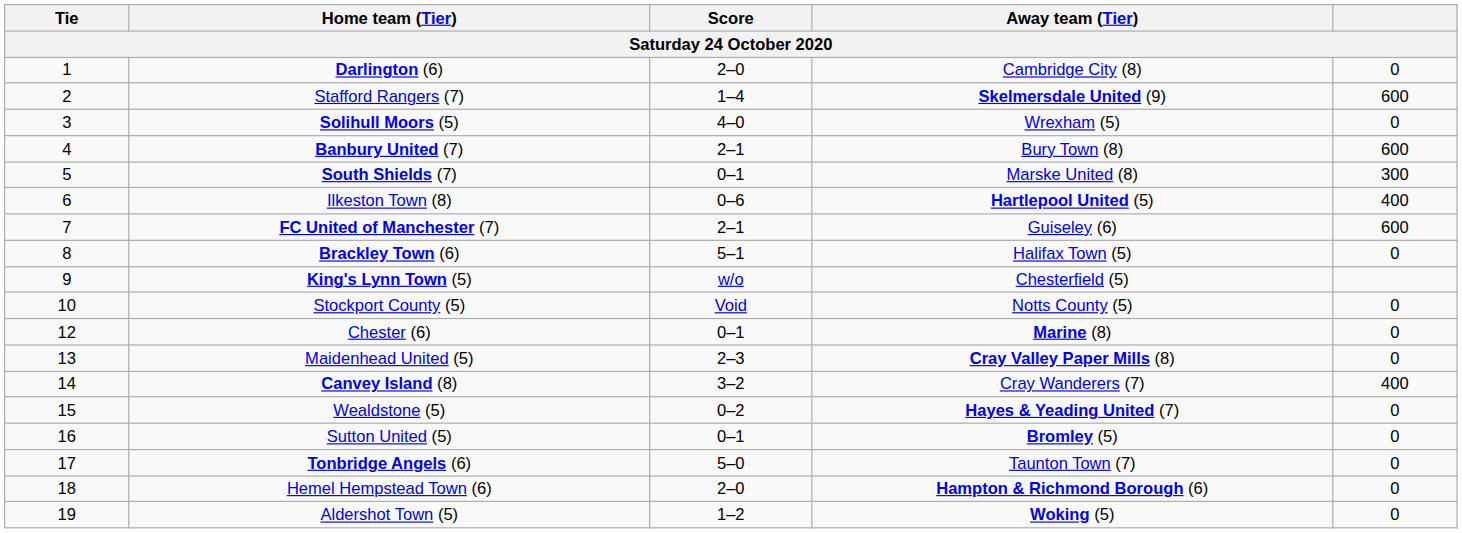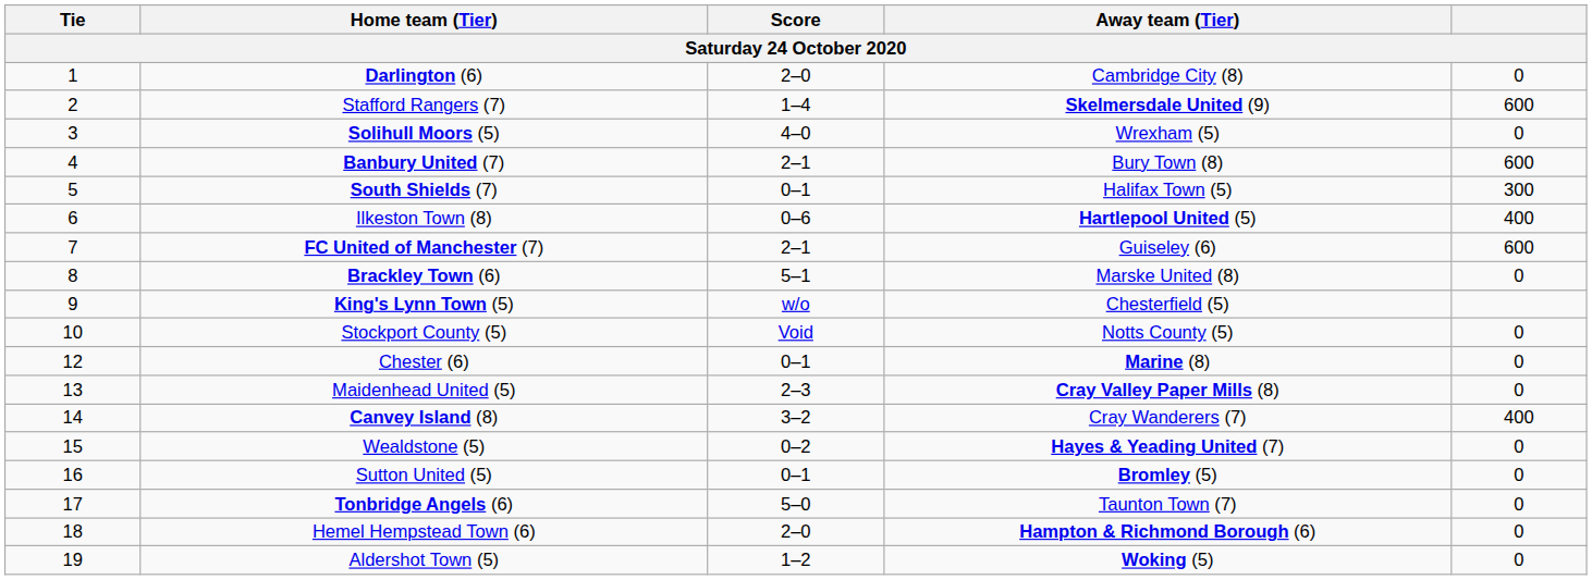 <table class="wikitable" style="text-align:center; font-size:90%; width:100%">
 <tr>
 <th scope="col" style="width:  8.43%;">Tie</th>
 <th scope="col" style="width: 35.29%;">Home team (<a href='#'>Tier</a>)</th>
 <th scope="col" style="width: 11.00%;">Score</th>
 <th scope="col" style="width: 35.29%;">Away team (<a href='#'>Tier</a>)</th>
 <th scope="col" style="width:  8.43%;"></th>
 </tr>
 <tr>
 <th colspan="5"><strong>Saturday 24 October 2020</strong></th>
 </tr>
 <tr>
 <td>1</td>
 <td><strong><a href='#'>Darlington</a></strong> (6)</td>
 <td>2–0</td>
 <td><a href='#'>Cambridge City</a> (8)</td>
 <td>0</td>
 </tr>
 <tr>
 <td>2</td>
 <td><a href='#'>Stafford Rangers</a> (7)</td>
 <td>1–4</td>
 <td><strong><a href='#'>Skelmersdale United</a></strong> (9)</td>
 <td>600</td>
 </tr>
 <tr>
 <td>3</td>
 <td><strong><a href='#'>Solihull Moors</a></strong> (5)</td>
 <td>4–0</td>
 <td><a href='#'>Wrexham</a> (5)</td>
 <td>0</td>
 </tr>
 <tr>
 <td>4</td>
 <td><strong><a href='#'>Banbury United</a></strong> (7)</td>
 <td>2–1</td>
 <td><a href='#'>Bury Town</a> (8)</td>
 <td>600</td>
 </tr>
 <tr>
 <td>5</td>
 <td><strong><a href='#'>South Shields</a></strong> (7)</td>
 <td>0–1</td>
-<td><a href='#'>Marske United</a> (8)</td>
+<td><a href='#'>Halifax Town</a> (5)</td>
 <td>300</td>
 </tr>
 <tr>
 <td>6</td>
 <td><a href='#'>Ilkeston Town</a> (8)</td>
 <td>0–6</td>
 <td><strong><a href='#'>Hartlepool United</a></strong> (5)</td>
 <td>400</td>
 </tr>
 <tr>
 <td>7</td>
 <td><strong><a href='#'>FC United of Manchester</a></strong> (7)</td>
 <td>2–1</td>
 <td><a href='#'>Guiseley</a> (6)</td>
 <td>600</td>
 </tr>
 <tr>
 <td>8</td>
 <td><strong><a href='#'>Brackley Town</a></strong> (6)</td>
 <td>5–1</td>
-<td><a href='#'>Halifax Town</a> (5)</td>
+<td><a href='#'>Marske United</a> (8)</td>
 <td>0</td>
 </tr>
 <tr>
 <td>9</td>
 <td><strong><a href='#'>King's Lynn Town</a></strong> (5)</td>
 <td><a href='#'>w/o</a></td>
 <td><a href='#'>Chesterfield</a> (5)</td>
 <td></td>
 </tr>
 <tr>
 <td>10</td>
 <td><a href='#'>Stockport County</a> (5)</td>
 <td><a href='#'>Void</a></td>
 <td><a href='#'>Notts County</a> (5)</td>
 <td>0</td>
 </tr>
 <tr>
 <td>12</td>
 <td><a href='#'>Chester</a> (6)</td>
 <td>0–1</td>
 <td><strong><a href='#'>Marine</a></strong> (8)</td>
 <td>0</td>
 </tr>
 <tr>
 <td>13</td>
 <td><a href='#'>Maidenhead United</a> (5)</td>
 <td>2–3</td>
 <td><strong><a href='#'>Cray Valley Paper Mills</a></strong> (8)</td>
 <td>0</td>
 </tr>
 <tr>
 <td>14</td>
 <td><strong><a href='#'>Canvey Island</a></strong> (8)</td>
 <td>3–2</td>
 <td><a href='#'>Cray Wanderers</a> (7)</td>
 <td>400</td>
 </tr>
 <tr>
 <td>15</td>
 <td><a href='#'>Wealdstone</a> (5)</td>
 <td>0–2</td>
 <td><strong><a href='#'>Hayes & Yeading United</a></strong> (7)</td>
 <td>0</td>
 </tr>
 <tr>
 <td>16</td>
 <td><a href='#'>Sutton United</a> (5)</td>
 <td>0–1</td>
 <td><strong><a href='#'>Bromley</a></strong> (5)</td>
 <td>0</td>
 </tr>
 <tr>
 <td>17</td>
 <td><strong><a href='#'>Tonbridge Angels</a></strong> (6)</td>
 <td>5–0</td>
 <td><a href='#'>Taunton Town</a> (7)</td>
 <td>0</td>
 </tr>
 <tr>
 <td>18</td>
 <td><a href='#'>Hemel Hempstead Town</a> (6)</td>
 <td>2–0</td>
 <td><strong><a href='#'>Hampton & Richmond Borough</a></strong> (6)</td>
 <td>0</td>
 </tr>
 <tr>
 <td>19</td>
 <td><a href='#'>Aldershot Town</a> (5)</td>
 <td>1–2</td>
 <td><strong><a href='#'>Woking</a></strong> (5)</td>
 <td>0</td>
 </tr>
 </table>
